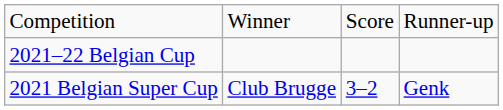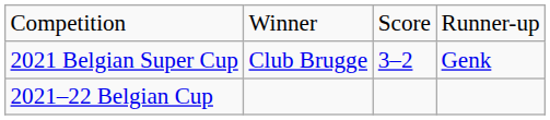 <table class="wikitable">
 <tr>
 <td>Competition</td>
 <td>Winner</td>
 <td>Score</td>
 <td>Runner-up</td>
 </tr>
 <tr>
+<td><a href='#'>2021 Belgian Super Cup</a></td>
+<td><a href='#'>Club Brugge</a></td>
+<td align=left><a href='#'>3–2</a></td>
+<td><a href='#'>Genk</a></td>
+</tr>
+<tr>
 <td align=left><a href='#'>2021–22 Belgian Cup</a></td>
 <td></td>
 <td align=left></td>
 <td></td>
 </tr>
-<tr>
-<td><a href='#'>2021 Belgian Super Cup</a></td>
-<td><a href='#'>Club Brugge</a></td>
-<td align=left><a href='#'>3–2</a></td>
-<td><a href='#'>Genk</a></td>
-</tr>
 </table>
